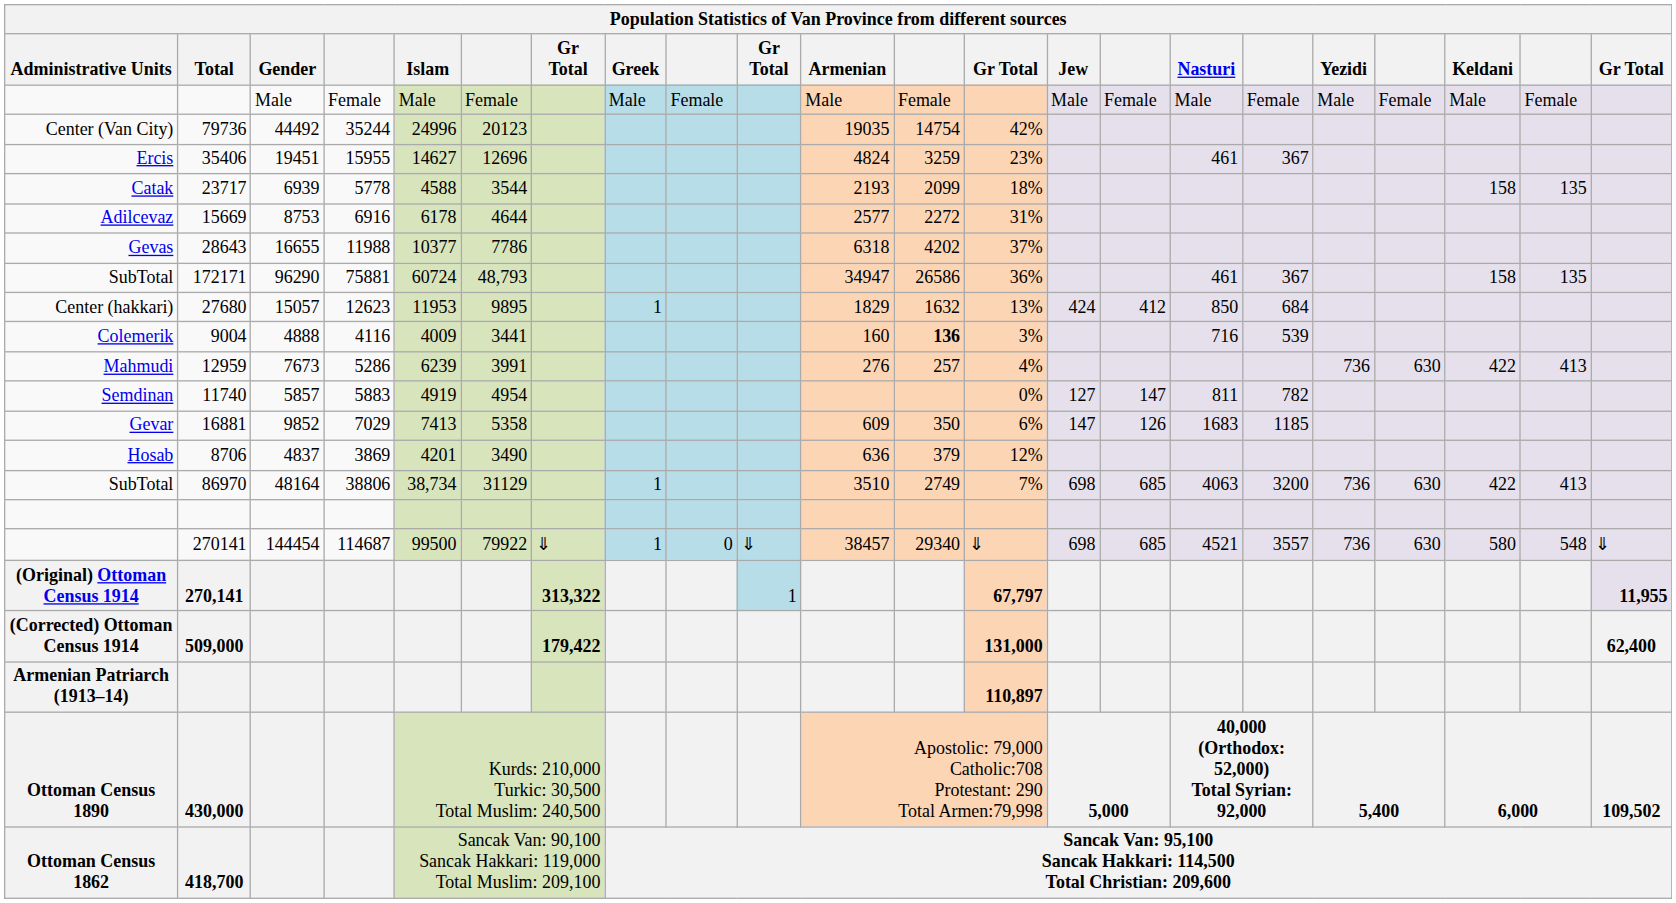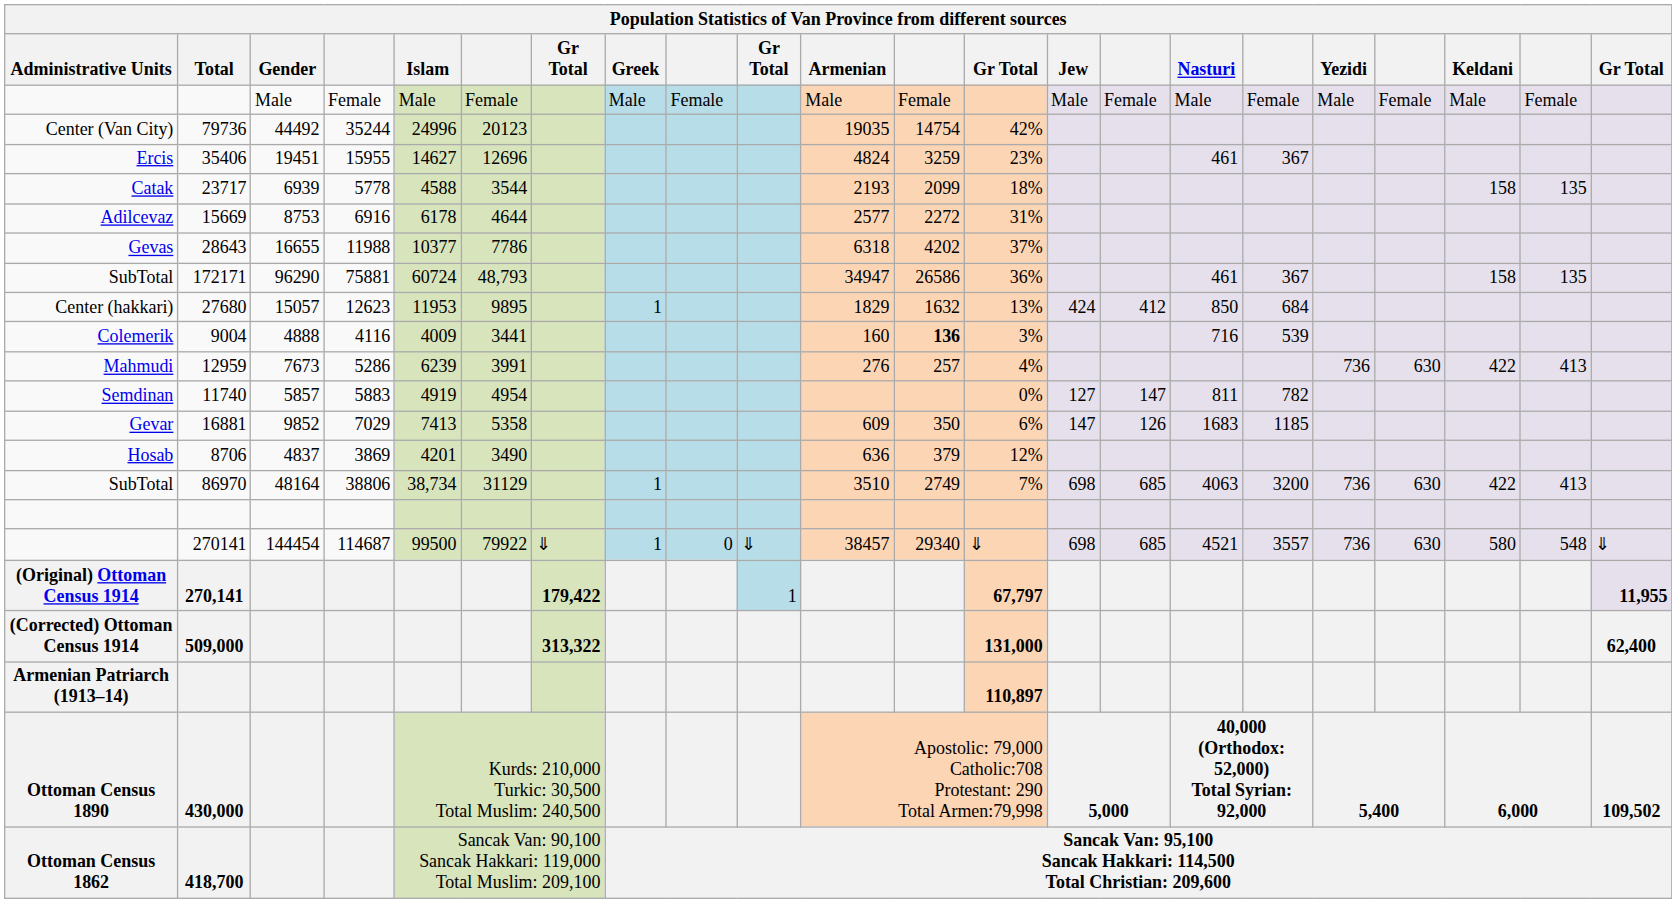 <table class="wikitable collapsible collapsed" style="font-size:85%;width: 100%">
 <tr valign=bottom>
 <th Colspan=22>Population Statistics of Van Province from different sources</th>
 </tr>
 <tr valign=bottom>
 <th align=right style='height:15.0pt; width:118pt'>Administrative Units</th>
 <th width=53 style='width:40pt'>Total</th>
 <th width=53 style='width:40pt'>Gender</th>
 <th width=53 style='width:40pt'></th>
 <th width=49 style='width:37pt'>Islam</th>
 <th width=53 style='width:40pt'></th>
 <th width=53 style='width:40pt'>Gr Total</th>
 <th width=44 style='width:33pt'>Greek</th>
 <th width=53 style='width:40pt'></th>
 <th width=53 style='width:40pt'>Gr Total</th>
 <th width=68 style='width:51pt'>Armenian</th>
 <th width=53 style='width:40pt'></th>
 <th width=67 style='width:50pt'>Gr Total</th>
 <th width=38 style='width:29pt'>Jew</th>
 <th width=53 style='width:40pt'></th>
 <th width=52 style='width:39pt'><a href='#'>Nasturi</a></th>
 <th width=53 style='width:40pt'></th>
 <th width=44 style='width:33pt'>Yezidi</th>
 <th width=53 style='width:40pt'></th>
 <th width=54 style='width:41pt'>Keldani</th>
 <th width=53 style='width:40pt'></th>
 <th width=64 style='width:48pt'>Gr Total</th>
 </tr>
 <tr valign=bottom>
 <td align=right></td>
 <td></td>
 <td>Male</td>
 <td>Female</td>
 <td bgcolor="#d7e4bc">Male</td>
 <td bgcolor="#d7e4bc">Female</td>
 <td bgcolor="#d7e4bc"> </td>
 <td bgcolor="#b6dde8">Male</td>
 <td bgcolor="#b6dde8">Female</td>
 <td bgcolor="#b6dde8"> </td>
 <td bgcolor="#fcd5b4">Male</td>
 <td bgcolor="#fcd5b4">Female</td>
 <td bgcolor="#fcd5b4"> </td>
 <td bgcolor="#e5e0ec">Male</td>
 <td bgcolor="#e5e0ec">Female</td>
 <td bgcolor="#e5e0ec">Male</td>
 <td bgcolor="#e5e0ec">Female</td>
 <td bgcolor="#e5e0ec">Male</td>
 <td bgcolor="#e5e0ec">Female</td>
 <td bgcolor="#e5e0ec">Male</td>
 <td bgcolor="#e5e0ec">Female</td>
 <td bgcolor="#e5e0ec"> </td>
 </tr>
 <tr valign=bottom>
 <td align=right>Center (Van City)</td>
 <td align=right>79736</td>
 <td align=right>44492</td>
 <td align=right>35244</td>
 <td align="right" bgcolor="#d7e4bc">24996</td>
 <td align="right" bgcolor="#d7e4bc">20123</td>
 <td bgcolor="#d7e4bc"> </td>
 <td bgcolor="#b6dde8"> </td>
 <td bgcolor="#b6dde8"> </td>
 <td bgcolor="#b6dde8"> </td>
 <td align="right" bgcolor="#fcd5b4">19035</td>
 <td align="right" bgcolor="#fcd5b4">14754</td>
 <td align="right" bgcolor="#fcd5b4">42%</td>
 <td bgcolor="#e5e0ec"> </td>
 <td bgcolor="#e5e0ec"> </td>
 <td bgcolor="#e5e0ec"> </td>
 <td bgcolor="#e5e0ec"> </td>
 <td bgcolor="#e5e0ec"> </td>
 <td bgcolor="#e5e0ec"> </td>
 <td bgcolor="#e5e0ec"> </td>
 <td bgcolor="#e5e0ec"> </td>
 <td bgcolor="#e5e0ec"> </td>
 </tr>
 <tr valign=bottom>
 <td align=right><a href='#'>Ercis</a></td>
 <td align=right>35406</td>
 <td align=right>19451</td>
 <td align=right>15955</td>
 <td align="right" bgcolor="#d7e4bc">14627</td>
 <td align="right" bgcolor="#d7e4bc">12696</td>
 <td bgcolor="#d7e4bc"> </td>
 <td bgcolor="#b6dde8"> </td>
 <td bgcolor="#b6dde8"> </td>
 <td bgcolor="#b6dde8"> </td>
 <td align="right" bgcolor="#fcd5b4">4824</td>
 <td align="right" bgcolor="#fcd5b4">3259</td>
 <td align="right" bgcolor="#fcd5b4">23%</td>
 <td bgcolor="#e5e0ec"> </td>
 <td bgcolor="#e5e0ec"> </td>
 <td align="right" bgcolor="#e5e0ec">461</td>
 <td align="right" bgcolor="#e5e0ec">367</td>
 <td bgcolor="#e5e0ec"> </td>
 <td bgcolor="#e5e0ec"> </td>
 <td bgcolor="#e5e0ec"> </td>
 <td bgcolor="#e5e0ec"> </td>
 <td bgcolor="#e5e0ec"> </td>
 </tr>
 <tr valign=bottom>
 <td align=right><a href='#'>Catak</a></td>
 <td align=right>23717</td>
 <td align=right>6939</td>
 <td align=right>5778</td>
 <td align="right" bgcolor="#d7e4bc">4588</td>
 <td align="right" bgcolor="#d7e4bc">3544</td>
 <td bgcolor="#d7e4bc"> </td>
 <td bgcolor="#b6dde8"> </td>
 <td bgcolor="#b6dde8"> </td>
 <td bgcolor="#b6dde8"> </td>
 <td align="right" bgcolor="#fcd5b4">2193</td>
 <td align="right" bgcolor="#fcd5b4">2099</td>
 <td align="right" bgcolor="#fcd5b4">18%</td>
 <td bgcolor="#e5e0ec"> </td>
 <td bgcolor="#e5e0ec"> </td>
 <td bgcolor="#e5e0ec"> </td>
 <td bgcolor="#e5e0ec"> </td>
 <td bgcolor="#e5e0ec"> </td>
 <td bgcolor="#e5e0ec"> </td>
 <td align="right" bgcolor="#e5e0ec">158</td>
 <td align="right" bgcolor="#e5e0ec">135</td>
 <td bgcolor="#e5e0ec"> </td>
 </tr>
 <tr valign=bottom>
 <td align=right><a href='#'>Adilcevaz</a></td>
 <td align=right>15669</td>
 <td align=right>8753</td>
 <td align=right>6916</td>
 <td align="right" bgcolor="#d7e4bc">6178</td>
 <td align="right" bgcolor="#d7e4bc">4644</td>
 <td bgcolor="#d7e4bc"> </td>
 <td bgcolor="#b6dde8"> </td>
 <td bgcolor="#b6dde8"> </td>
 <td bgcolor="#b6dde8"> </td>
 <td align="right" bgcolor="#fcd5b4">2577</td>
 <td align="right" bgcolor="#fcd5b4">2272</td>
 <td align="right" bgcolor="#fcd5b4">31%</td>
 <td bgcolor="#e5e0ec"> </td>
 <td bgcolor="#e5e0ec"> </td>
 <td bgcolor="#e5e0ec"> </td>
 <td bgcolor="#e5e0ec"> </td>
 <td bgcolor="#e5e0ec"> </td>
 <td bgcolor="#e5e0ec"> </td>
 <td bgcolor="#e5e0ec"> </td>
 <td bgcolor="#e5e0ec"> </td>
 <td bgcolor="#e5e0ec"> </td>
 </tr>
 <tr valign=bottom>
 <td align=right><a href='#'>Gevas</a></td>
 <td align=right>28643</td>
 <td align=right>16655</td>
 <td align=right>11988</td>
 <td align="right" bgcolor="#d7e4bc">10377</td>
 <td align="right" bgcolor="#d7e4bc">7786</td>
 <td bgcolor="#d7e4bc"> </td>
 <td bgcolor="#b6dde8"> </td>
 <td bgcolor="#b6dde8"> </td>
 <td bgcolor="#b6dde8"> </td>
 <td align="right" bgcolor="#fcd5b4">6318</td>
 <td align="right" bgcolor="#fcd5b4">4202</td>
 <td align="right" bgcolor="#fcd5b4">37%</td>
 <td bgcolor="#e5e0ec"> </td>
 <td bgcolor="#e5e0ec"> </td>
 <td bgcolor="#e5e0ec"> </td>
 <td bgcolor="#e5e0ec"> </td>
 <td bgcolor="#e5e0ec"> </td>
 <td bgcolor="#e5e0ec"> </td>
 <td bgcolor="#e5e0ec"> </td>
 <td bgcolor="#e5e0ec"> </td>
 <td bgcolor="#e5e0ec"> </td>
 </tr>
 <tr valign=bottom>
 <td align=right>SubTotal</td>
 <td align=right>172171</td>
 <td align=right>96290</td>
 <td align=right>75881</td>
 <td align="right" bgcolor="#d7e4bc">60724</td>
 <td align="right" bgcolor="#d7e4bc">48,793</td>
 <td bgcolor="#d7e4bc"> </td>
 <td bgcolor="#b6dde8"> </td>
 <td bgcolor="#b6dde8"> </td>
 <td bgcolor="#b6dde8"> </td>
 <td align="right" bgcolor="#fcd5b4">34947</td>
 <td align="right" bgcolor="#fcd5b4">26586</td>
 <td align="right" bgcolor="#fcd5b4">36%</td>
 <td bgcolor="#e5e0ec"> </td>
 <td bgcolor="#e5e0ec"> </td>
 <td align="right" bgcolor="#e5e0ec">461</td>
 <td align="right" bgcolor="#e5e0ec">367</td>
 <td bgcolor="#e5e0ec"> </td>
 <td bgcolor="#e5e0ec"> </td>
 <td align="right" bgcolor="#e5e0ec">158</td>
 <td align="right" bgcolor="#e5e0ec">135</td>
 <td bgcolor="#e5e0ec"> </td>
 </tr>
 <tr valign=bottom>
 <td align=right>Center (hakkari)</td>
 <td align=right>27680</td>
 <td align=right>15057</td>
 <td align=right>12623</td>
 <td align="right" bgcolor="#d7e4bc">11953</td>
 <td align="right" bgcolor="#d7e4bc">9895</td>
 <td bgcolor="#d7e4bc"> </td>
 <td align="right" bgcolor="#b6dde8">1</td>
 <td bgcolor="#b6dde8"> </td>
 <td bgcolor="#b6dde8"> </td>
 <td align="right" bgcolor="#fcd5b4">1829</td>
 <td align="right" bgcolor="#fcd5b4">1632</td>
 <td align="right" bgcolor="#fcd5b4">13%</td>
 <td align="right" bgcolor="#e5e0ec">424</td>
 <td align="right" bgcolor="#e5e0ec">412</td>
 <td align="right" bgcolor="#e5e0ec">850</td>
 <td align="right" bgcolor="#e5e0ec">684</td>
 <td bgcolor="#e5e0ec"> </td>
 <td bgcolor="#e5e0ec"> </td>
 <td bgcolor="#e5e0ec"> </td>
 <td bgcolor="#e5e0ec"> </td>
 <td bgcolor="#e5e0ec"> </td>
 </tr>
 <tr valign=bottom>
 <td align=right><a href='#'>Colemerik</a></td>
 <td align=right>9004</td>
 <td align=right>4888</td>
 <td align=right>4116</td>
 <td align="right" bgcolor="#d7e4bc">4009</td>
 <td align="right" bgcolor="#d7e4bc">3441</td>
 <td bgcolor="#d7e4bc"> </td>
 <td bgcolor="#b6dde8"> </td>
 <td bgcolor="#b6dde8"> </td>
 <td bgcolor="#b6dde8"> </td>
 <td align="right" bgcolor="#fcd5b4">160</td>
 <td align="right" bgcolor="#fcd5b4"><strong>136</strong></td>
 <td align="right" bgcolor="#fcd5b4">3%</td>
 <td bgcolor="#e5e0ec"> </td>
 <td bgcolor="#e5e0ec"> </td>
 <td align="right" bgcolor="#e5e0ec">716</td>
 <td align="right" bgcolor="#e5e0ec">539</td>
 <td bgcolor="#e5e0ec"> </td>
 <td bgcolor="#e5e0ec"> </td>
 <td bgcolor="#e5e0ec"> </td>
 <td bgcolor="#e5e0ec"> </td>
 <td bgcolor="#e5e0ec"> </td>
 </tr>
 <tr valign=bottom>
 <td align=right><a href='#'>Mahmudi</a></td>
 <td align=right>12959</td>
 <td align=right>7673</td>
 <td align=right>5286</td>
 <td align="right" bgcolor="#d7e4bc">6239</td>
 <td align="right" bgcolor="#d7e4bc">3991</td>
 <td bgcolor="#d7e4bc"> </td>
 <td bgcolor="#b6dde8"> </td>
 <td bgcolor="#b6dde8"> </td>
 <td bgcolor="#b6dde8"> </td>
 <td align="right" bgcolor="#fcd5b4">276</td>
 <td align="right" bgcolor="#fcd5b4">257</td>
 <td align="right" bgcolor="#fcd5b4">4%</td>
 <td bgcolor="#e5e0ec"> </td>
 <td bgcolor="#e5e0ec"> </td>
 <td bgcolor="#e5e0ec"> </td>
 <td bgcolor="#e5e0ec"> </td>
 <td align="right" bgcolor="#e5e0ec">736</td>
 <td align="right" bgcolor="#e5e0ec">630</td>
 <td align="right" bgcolor="#e5e0ec">422</td>
 <td align="right" bgcolor="#e5e0ec">413</td>
 <td bgcolor="#e5e0ec"> </td>
 </tr>
 <tr valign=bottom>
 <td align=right><a href='#'>Semdinan</a></td>
 <td align=right>11740</td>
 <td align=right>5857</td>
 <td align=right>5883</td>
 <td align="right" bgcolor="#d7e4bc">4919</td>
 <td align="right" bgcolor="#d7e4bc">4954</td>
 <td bgcolor="#d7e4bc"> </td>
 <td bgcolor="#b6dde8"> </td>
 <td bgcolor="#b6dde8"> </td>
 <td bgcolor="#b6dde8"> </td>
 <td bgcolor="#fcd5b4"> </td>
 <td bgcolor="#fcd5b4"> </td>
 <td align="right" bgcolor="#fcd5b4">0%</td>
 <td align="right" bgcolor="#e5e0ec">127</td>
 <td align="right" bgcolor="#e5e0ec">147</td>
 <td align="right" bgcolor="#e5e0ec">811</td>
 <td align="right" bgcolor="#e5e0ec">782</td>
 <td bgcolor="#e5e0ec"> </td>
 <td bgcolor="#e5e0ec"> </td>
 <td bgcolor="#e5e0ec"> </td>
 <td bgcolor="#e5e0ec"> </td>
 <td bgcolor="#e5e0ec"> </td>
 </tr>
 <tr valign=bottom>
 <td align=right><a href='#'>Gevar</a></td>
 <td align=right>16881</td>
 <td align=right>9852</td>
 <td align=right>7029</td>
 <td align="right" bgcolor="#d7e4bc">7413</td>
 <td align="right" bgcolor="#d7e4bc">5358</td>
 <td bgcolor="#d7e4bc"> </td>
 <td bgcolor="#b6dde8"> </td>
 <td bgcolor="#b6dde8"> </td>
 <td bgcolor="#b6dde8"> </td>
 <td align="right" bgcolor="#fcd5b4">609</td>
 <td align="right" bgcolor="#fcd5b4">350</td>
 <td align="right" bgcolor="#fcd5b4">6%</td>
 <td align="right" bgcolor="#e5e0ec">147</td>
 <td align="right" bgcolor="#e5e0ec">126</td>
 <td align="right" bgcolor="#e5e0ec">1683</td>
 <td align="right" bgcolor="#e5e0ec">1185</td>
 <td bgcolor="#e5e0ec"> </td>
 <td bgcolor="#e5e0ec"> </td>
 <td bgcolor="#e5e0ec"> </td>
 <td bgcolor="#e5e0ec"> </td>
 <td bgcolor="#e5e0ec"> </td>
 </tr>
 <tr valign=bottom>
 <td align=right><a href='#'>Hosab</a></td>
 <td align=right>8706</td>
 <td align=right>4837</td>
 <td align=right>3869</td>
 <td align="right" bgcolor="#d7e4bc">4201</td>
 <td align="right" bgcolor="#d7e4bc">3490</td>
 <td bgcolor="#d7e4bc"> </td>
 <td bgcolor="#b6dde8"> </td>
 <td bgcolor="#b6dde8"> </td>
 <td bgcolor="#b6dde8"> </td>
 <td align="right" bgcolor="#fcd5b4">636</td>
 <td align="right" bgcolor="#fcd5b4">379</td>
 <td align="right" bgcolor="#fcd5b4">12%</td>
 <td bgcolor="#e5e0ec"> </td>
 <td bgcolor="#e5e0ec"> </td>
 <td bgcolor="#e5e0ec"> </td>
 <td bgcolor="#e5e0ec"> </td>
 <td bgcolor="#e5e0ec"> </td>
 <td bgcolor="#e5e0ec"> </td>
 <td bgcolor="#e5e0ec"> </td>
 <td bgcolor="#e5e0ec"> </td>
 <td bgcolor="#e5e0ec"> </td>
 </tr>
 <tr valign=bottom>
 <td align=right>SubTotal</td>
 <td align=right>86970</td>
 <td align=right>48164</td>
 <td align=right>38806</td>
 <td align="right" bgcolor="#d7e4bc">38,734</td>
 <td align="right" bgcolor="#d7e4bc">31129</td>
 <td bgcolor="#d7e4bc"> </td>
 <td align="right" bgcolor="#b6dde8">1</td>
 <td bgcolor="#b6dde8"> </td>
 <td bgcolor="#b6dde8"> </td>
 <td align="right" bgcolor="#fcd5b4">3510</td>
 <td align="right" bgcolor="#fcd5b4">2749</td>
 <td align="right" bgcolor="#fcd5b4">7%</td>
 <td align="right" bgcolor="#e5e0ec">698</td>
 <td align="right" bgcolor="#e5e0ec">685</td>
 <td align="right" bgcolor="#e5e0ec">4063</td>
 <td align="right" bgcolor="#e5e0ec">3200</td>
 <td align="right" bgcolor="#e5e0ec">736</td>
 <td align="right" bgcolor="#e5e0ec">630</td>
 <td align="right" bgcolor="#e5e0ec">422</td>
 <td align="right" bgcolor="#e5e0ec">413</td>
 <td bgcolor="#e5e0ec"> </td>
 </tr>
 <tr valign=bottom>
 <td></td>
 <td></td>
 <td></td>
 <td></td>
 <td bgcolor="#d7e4bc"> </td>
 <td bgcolor="#d7e4bc"> </td>
 <td bgcolor="#d7e4bc"> </td>
 <td bgcolor="#b6dde8"> </td>
 <td bgcolor="#b6dde8"> </td>
 <td bgcolor="#b6dde8"> </td>
 <td bgcolor="#fcd5b4"> </td>
 <td bgcolor="#fcd5b4"> </td>
 <td bgcolor="#fcd5b4"> </td>
 <td bgcolor="#e5e0ec"> </td>
 <td bgcolor="#e5e0ec"> </td>
 <td bgcolor="#e5e0ec"> </td>
 <td bgcolor="#e5e0ec"> </td>
 <td bgcolor="#e5e0ec"> </td>
 <td bgcolor="#e5e0ec"> </td>
 <td bgcolor="#e5e0ec"> </td>
 <td bgcolor="#e5e0ec"> </td>
 <td bgcolor="#e5e0ec"> </td>
 </tr>
 <tr valign=bottom>
 <td></td>
 <td align=right>270141</td>
 <td align=right>144454</td>
 <td align=right>114687</td>
 <td align="right" bgcolor="#d7e4bc">99500</td>
 <td align="right" bgcolor="#d7e4bc">79922</td>
 <td bgcolor="#d7e4bc">⇓</td>
 <td align="right" bgcolor="#b6dde8">1</td>
 <td align="right" bgcolor="#b6dde8">0</td>
 <td bgcolor="#b6dde8">⇓</td>
 <td align="right" bgcolor="#fcd5b4">38457</td>
 <td align="right" bgcolor="#fcd5b4">29340</td>
 <td bgcolor="#fcd5b4">⇓</td>
 <td align="right" bgcolor="#e5e0ec">698</td>
 <td align="right" bgcolor="#e5e0ec">685</td>
 <td align="right" bgcolor="#e5e0ec">4521</td>
 <td align="right" bgcolor="#e5e0ec">3557</td>
 <td align="right" bgcolor="#e5e0ec">736</td>
 <td align="right" bgcolor="#e5e0ec">630</td>
 <td align="right" bgcolor="#e5e0ec">580</td>
 <td align="right" bgcolor="#e5e0ec">548</td>
 <td bgcolor="#e5e0ec">⇓</td>
 </tr>
 <tr valign=bottom>
 <th>(Original) <a href='#'>Ottoman Census 1914</a></th>
 <th align=right>270,141</th>
 <th></th>
 <th></th>
 <th></th>
 <th></th>
-<td align="right" bgcolor="#d7e4bc"><strong>313,322</strong></td>
+<td align="right" bgcolor="#d7e4bc"><strong>179,422</strong></td>
 <th></th>
 <th></th>
 <td align="right" bgcolor="#b6dde8">1</td>
 <th></th>
 <th></th>
 <td align="right" bgcolor="#fcd5b4"><strong>67,797</strong></td>
 <th></th>
 <th></th>
 <th></th>
 <th></th>
 <th></th>
 <th></th>
 <th></th>
 <th></th>
 <td align="right" bgcolor="#e5e0ec"><strong>11,955</strong></td>
 </tr>
 <tr valign=bottom>
 <th>(Corrected) Ottoman Census 1914</th>
 <th align=right>509,000</th>
 <th></th>
 <th></th>
 <th></th>
 <th></th>
-<td align="right" bgcolor="#d7e4bc"><strong>179,422</strong></td>
+<td align="right" bgcolor="#d7e4bc"><strong>313,322</strong></td>
 <th></th>
 <th></th>
 <th></th>
 <th></th>
 <th></th>
 <td align="right" bgcolor="#fcd5b4"><strong>131,000</strong></td>
 <th></th>
 <th></th>
 <th></th>
 <th></th>
 <th></th>
 <th></th>
 <th></th>
 <th></th>
 <th align=right>62,400</th>
 </tr>
 <tr valign=bottom>
 <th>Armenian Patriarch (1913–14)</th>
 <th></th>
 <th></th>
 <th></th>
 <th></th>
 <th></th>
 <td bgcolor="#d7e4bc"></td>
 <th></th>
 <th></th>
 <th></th>
 <th></th>
 <th></th>
 <td align="right" bgcolor="#fcd5b4"><strong>110,897</strong></td>
 <th></th>
 <th></th>
 <th></th>
 <th></th>
 <th></th>
 <th></th>
 <th></th>
 <th></th>
 <th></th>
 </tr>
 <tr valign=bottom>
 <th>Ottoman Census 1890</th>
 <th align=right>430,000</th>
 <th></th>
 <th></th>
 <td align="right" bgcolor="#d7e4bc" colspan="3">Kurds: 210,000 <br>Turkic: 30,500 <br>Total Muslim: 240,500</td>
 <th></th>
 <th></th>
 <th></th>
 <td align="right" bgcolor="#fcd5b4" colspan="3">Apostolic: 79,000 <br>Catholic:708 <br>Protestant: 290 <br>Total Armen:79,998</td>
 <th align=right colspan=2>5,000</th>
 <th align=right colspan=2>40,000<br>(Orthodox: 52,000) <br>Total Syrian: 92,000</th>
 <th align=right colspan=2>5,400</th>
 <th align=right colspan=2>6,000</th>
 <th align=right>109,502</th>
 </tr>
 <tr valign=bottom>
 <th>Ottoman Census 1862</th>
 <th align=right>418,700</th>
 <th></th>
 <th></th>
 <td align="right" bgcolor="#d7e4bc" colspan="3">Sancak Van: 90,100 <br>Sancak Hakkari: 119,000 <br>Total Muslim: 209,100</td>
 <th align=right colspan=15>Sancak Van: 95,100 <br>Sancak Hakkari: 114,500 <br>Total Christian: 209,600</th>
 </tr>
 </table>
